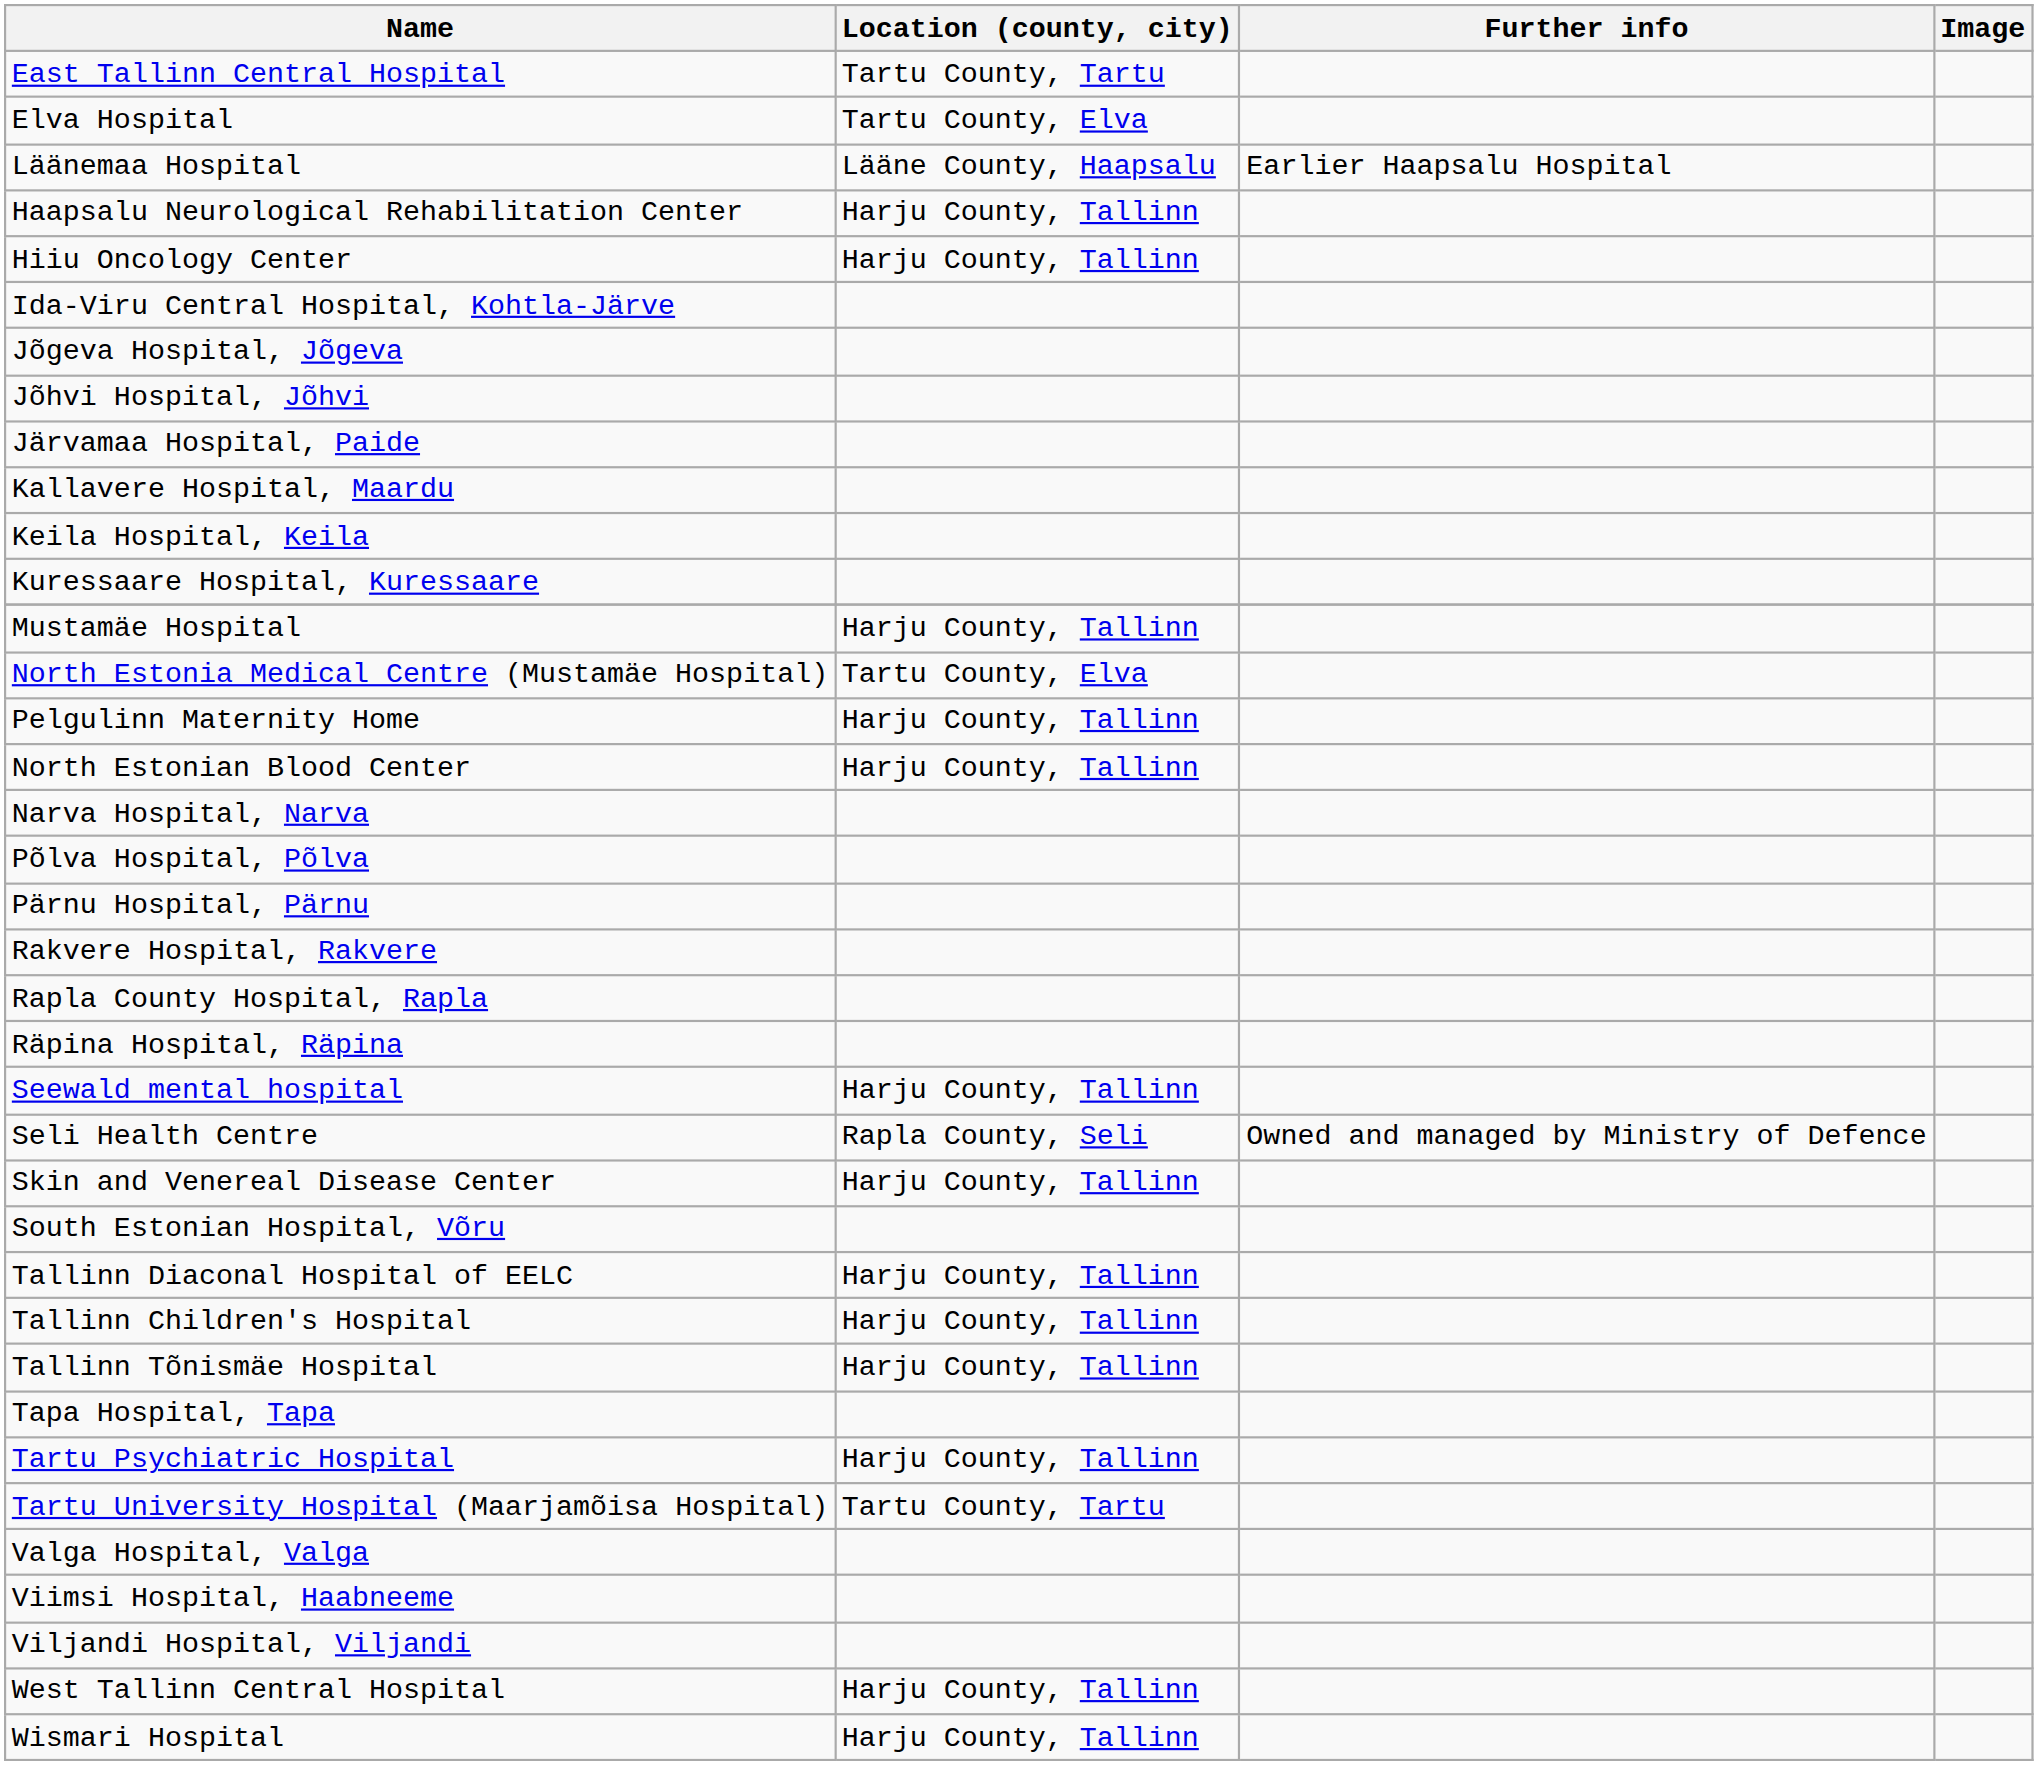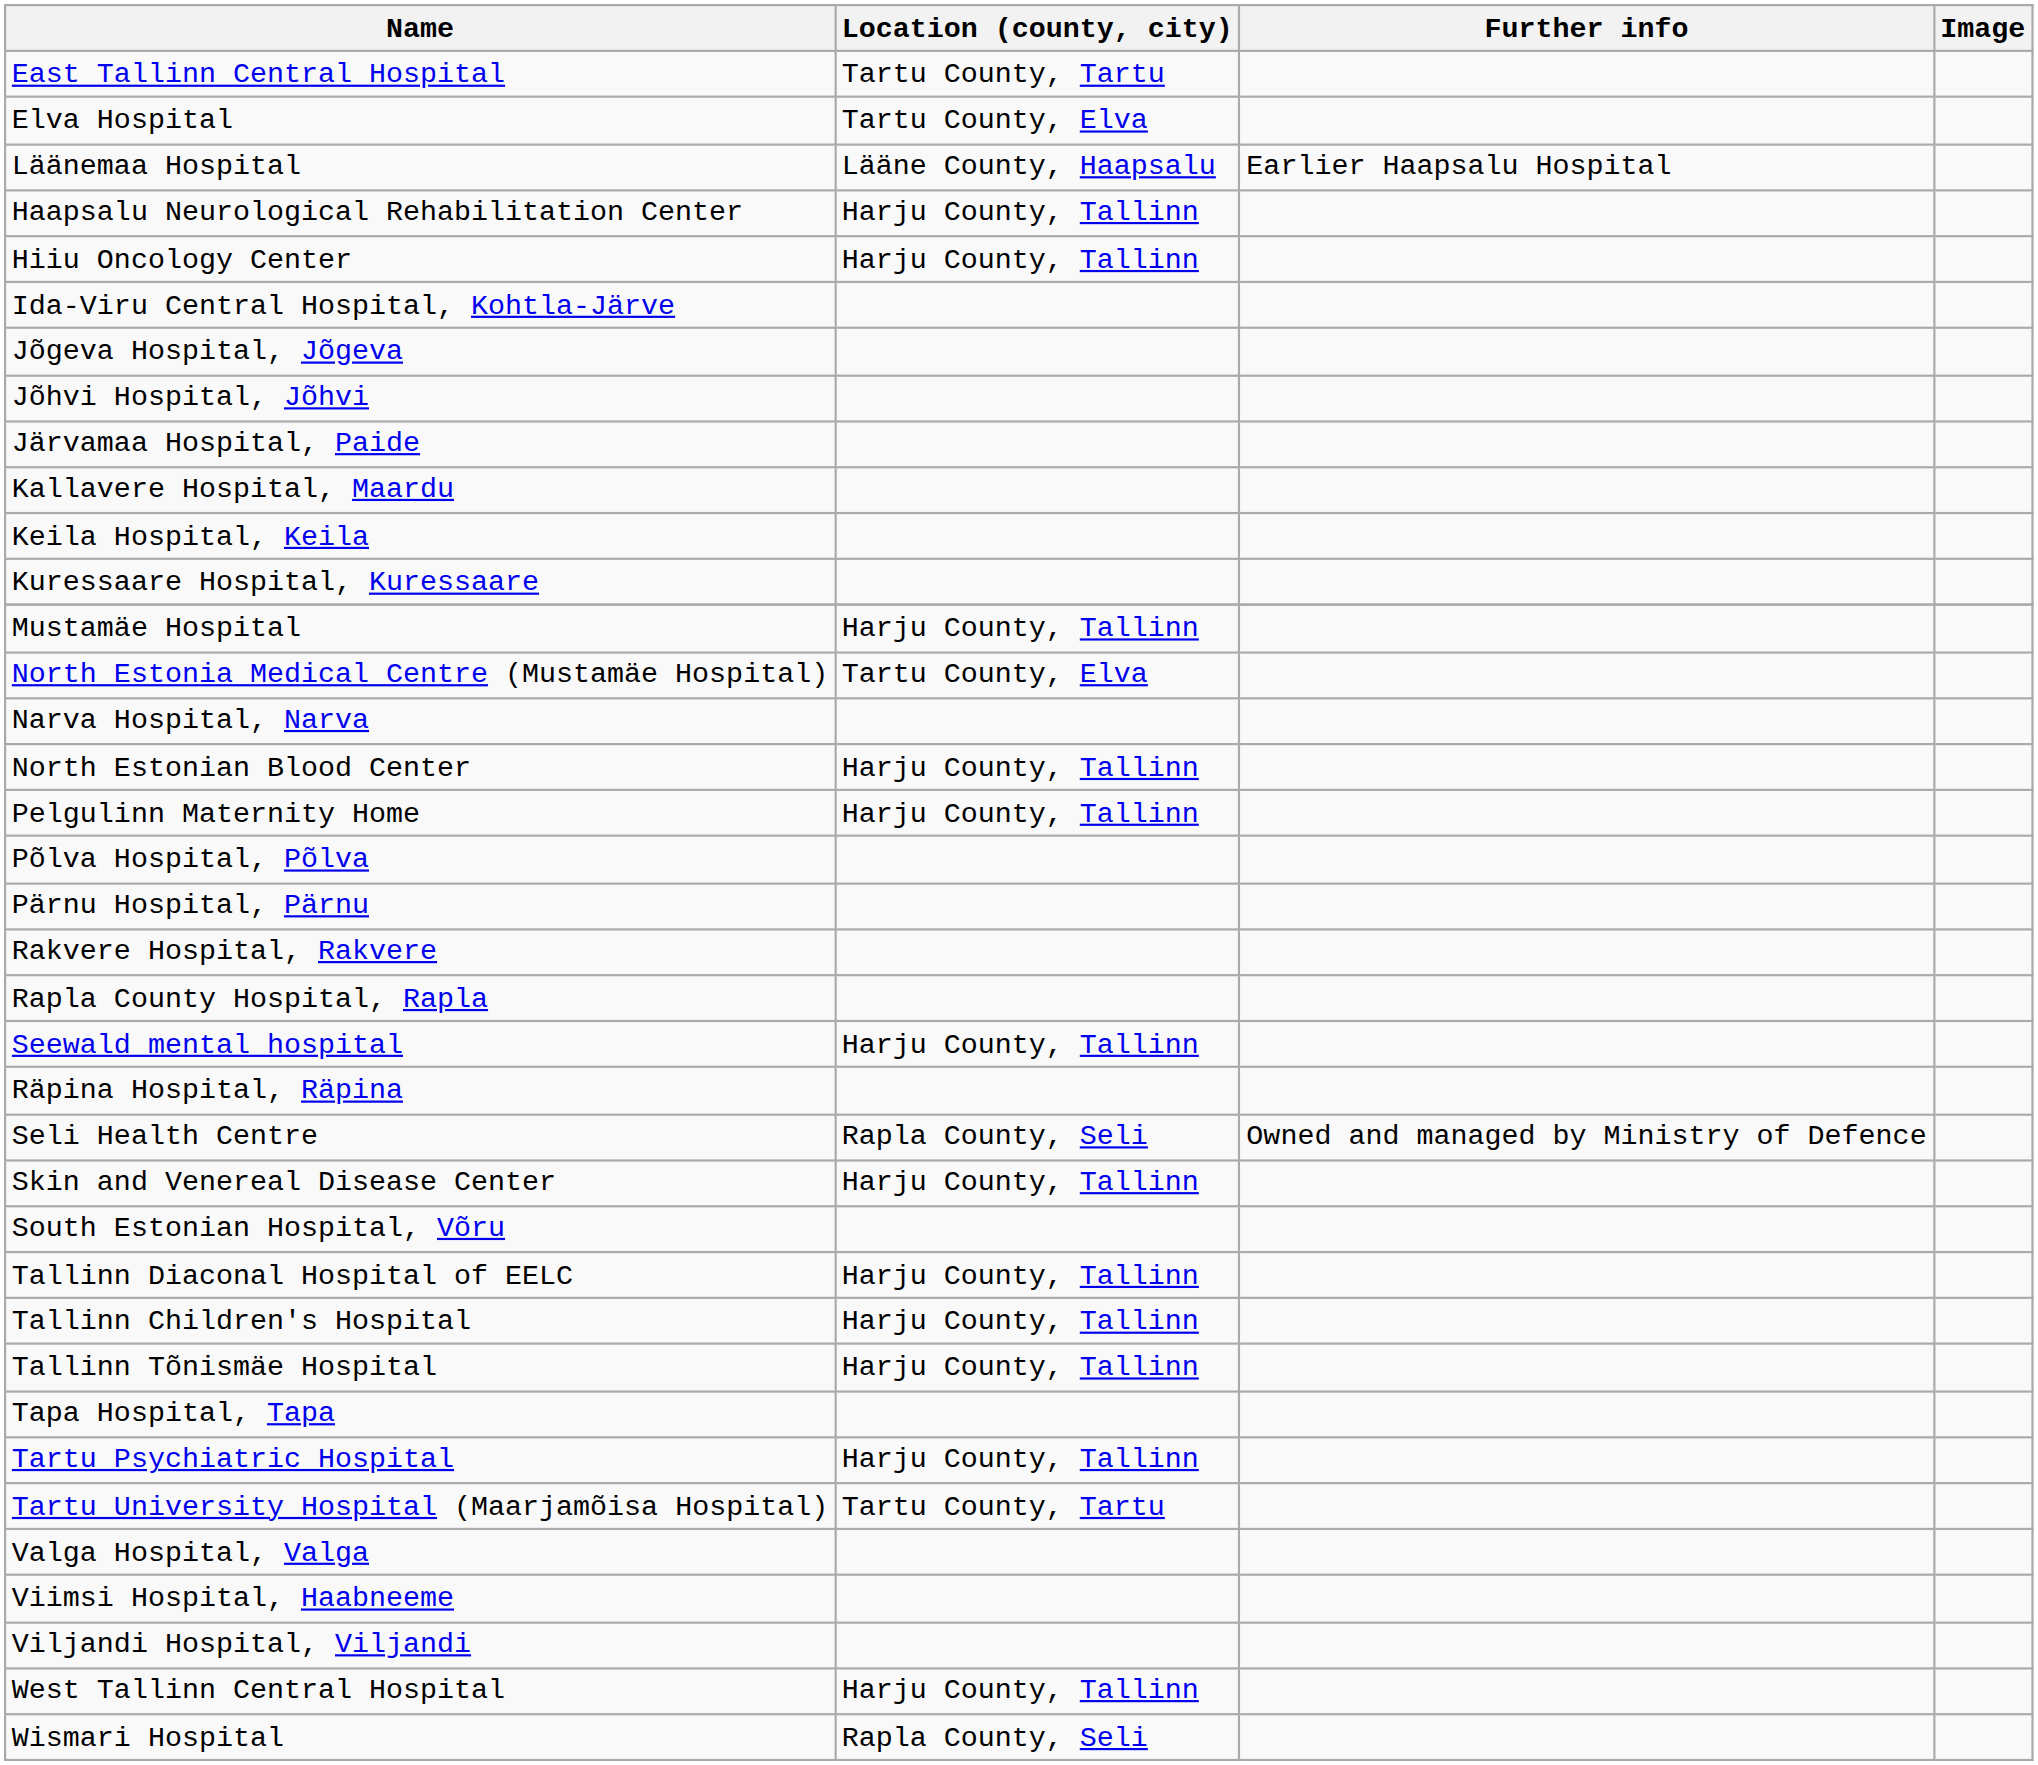 <table class="wikitable sortable">
 <tr>
 <th>Name</th>
 <th>Location (county, city)</th>
 <th>Further info</th>
 <th>Image</th>
 </tr>
 <tr>
 <td><a href='#'>East Tallinn Central Hospital</a></td>
 <td>Tartu County, <a href='#'>Tartu</a></td>
 <td></td>
 <td></td>
 </tr>
 <tr>
 <td>Elva Hospital</td>
 <td>Tartu County, <a href='#'>Elva</a></td>
 <td></td>
 <td></td>
 </tr>
 <tr>
 <td>Läänemaa Hospital</td>
 <td>Lääne County, <a href='#'>Haapsalu</a></td>
 <td>Earlier Haapsalu Hospital</td>
 <td></td>
 </tr>
 <tr>
 <td>Haapsalu Neurological Rehabilitation Center</td>
 <td>Harju County, <a href='#'>Tallinn</a></td>
 <td></td>
 <td></td>
 </tr>
 <tr>
 <td>Hiiu Oncology Center</td>
 <td>Harju County, <a href='#'>Tallinn</a></td>
 <td></td>
 <td></td>
 </tr>
 <tr>
 <td>Ida-Viru Central Hospital, <a href='#'>Kohtla-Järve</a></td>
 <td></td>
 <td></td>
 <td></td>
 </tr>
 <tr>
 <td>Jõgeva Hospital, <a href='#'>Jõgeva</a></td>
 <td></td>
 <td></td>
 <td></td>
 </tr>
 <tr>
 <td>Jõhvi Hospital, <a href='#'>Jõhvi</a></td>
 <td></td>
 <td></td>
 <td></td>
 </tr>
 <tr>
 <td>Järvamaa Hospital, <a href='#'>Paide</a></td>
 <td></td>
 <td></td>
 <td></td>
 </tr>
 <tr>
 <td>Kallavere Hospital, <a href='#'>Maardu</a></td>
 <td></td>
 <td></td>
 <td></td>
 </tr>
 <tr>
 <td>Keila Hospital, <a href='#'>Keila</a></td>
 <td></td>
 <td></td>
 <td></td>
 </tr>
 <tr>
 <td>Kuressaare Hospital, <a href='#'>Kuressaare</a></td>
 <td></td>
 <td></td>
 <td></td>
 </tr>
 <tr>
 </tr>
 <tr>
 <td>Mustamäe Hospital</td>
 <td>Harju County, <a href='#'>Tallinn</a></td>
 <td></td>
 <td></td>
 </tr>
 <tr>
 <td><a href='#'>North Estonia Medical Centre</a> (Mustamäe Hospital)</td>
 <td>Tartu County, <a href='#'>Elva</a></td>
 <td></td>
 <td></td>
 </tr>
 <tr>
-<td>Pelgulinn Maternity Home</td>
-<td>Harju County, <a href='#'>Tallinn</a></td>
+<td>Narva Hospital, <a href='#'>Narva</a></td>
+<td></td>
 <td></td>
 <td></td>
 </tr>
 <tr>
 <td>North Estonian Blood Center</td>
 <td>Harju County, <a href='#'>Tallinn</a></td>
 <td></td>
 <td></td>
 </tr>
 <tr>
-<td>Narva Hospital, <a href='#'>Narva</a></td>
-<td></td>
+<td>Pelgulinn Maternity Home</td>
+<td>Harju County, <a href='#'>Tallinn</a></td>
 <td></td>
 <td></td>
 </tr>
 <tr>
 <td>Põlva Hospital, <a href='#'>Põlva</a></td>
 <td></td>
 <td></td>
 <td></td>
 </tr>
 <tr>
 <td>Pärnu Hospital, <a href='#'>Pärnu</a></td>
 <td></td>
 <td></td>
 <td></td>
 </tr>
 <tr>
 <td>Rakvere Hospital, <a href='#'>Rakvere</a></td>
 <td></td>
 <td></td>
 <td></td>
 </tr>
 <tr>
 <td>Rapla County Hospital, <a href='#'>Rapla</a></td>
 <td></td>
 <td></td>
 <td></td>
 </tr>
 <tr>
-<td>Räpina Hospital, <a href='#'>Räpina</a></td>
-<td></td>
+<td><a href='#'>Seewald mental hospital</a></td>
+<td>Harju County, <a href='#'>Tallinn</a></td>
 <td></td>
 <td></td>
 </tr>
 <tr>
-<td><a href='#'>Seewald mental hospital</a></td>
-<td>Harju County, <a href='#'>Tallinn</a></td>
+<td>Räpina Hospital, <a href='#'>Räpina</a></td>
+<td></td>
 <td></td>
 <td></td>
 </tr>
 <tr>
 <td>Seli Health Centre</td>
 <td>Rapla County, <a href='#'>Seli</a></td>
 <td>Owned and managed by Ministry of Defence</td>
 <td></td>
 </tr>
 <tr>
 <td>Skin and Venereal Disease Center</td>
 <td>Harju County, <a href='#'>Tallinn</a></td>
 <td></td>
 <td></td>
 </tr>
 <tr>
 <td>South Estonian Hospital, <a href='#'>Võru</a></td>
 <td></td>
 <td></td>
 <td></td>
 </tr>
 <tr>
 <td>Tallinn Diaconal Hospital of EELC</td>
 <td>Harju County, <a href='#'>Tallinn</a></td>
 <td></td>
 <td></td>
 </tr>
 <tr>
 <td>Tallinn Children's Hospital</td>
 <td>Harju County, <a href='#'>Tallinn</a></td>
 <td></td>
 <td></td>
 </tr>
 <tr>
 <td>Tallinn Tõnismäe Hospital</td>
 <td>Harju County, <a href='#'>Tallinn</a></td>
 <td></td>
 <td></td>
 </tr>
 <tr>
 <td>Tapa Hospital, <a href='#'>Tapa</a></td>
 <td></td>
 <td></td>
 <td></td>
 </tr>
 <tr>
 <td><a href='#'>Tartu Psychiatric Hospital</a></td>
 <td>Harju County, <a href='#'>Tallinn</a></td>
 <td></td>
 <td></td>
 </tr>
 <tr>
 <td><a href='#'>Tartu University Hospital</a> (Maarjamõisa Hospital)</td>
 <td>Tartu County, <a href='#'>Tartu</a></td>
 <td></td>
 <td></td>
 </tr>
 <tr>
 <td>Valga Hospital, <a href='#'>Valga</a></td>
 <td></td>
 <td></td>
 <td></td>
 </tr>
 <tr>
 <td>Viimsi Hospital, <a href='#'>Haabneeme</a></td>
 <td></td>
 <td></td>
 <td></td>
 </tr>
 <tr>
 <td>Viljandi Hospital, <a href='#'>Viljandi</a></td>
 <td></td>
 <td></td>
 <td></td>
 </tr>
 <tr>
 <td>West Tallinn Central Hospital</td>
 <td>Harju County, <a href='#'>Tallinn</a></td>
 <td></td>
 <td></td>
 </tr>
 <tr>
 <td>Wismari Hospital</td>
-<td>Harju County, <a href='#'>Tallinn</a></td>
+<td>Rapla County, <a href='#'>Seli</a></td>
 <td></td>
 <td></td>
 </tr>
 </table>
